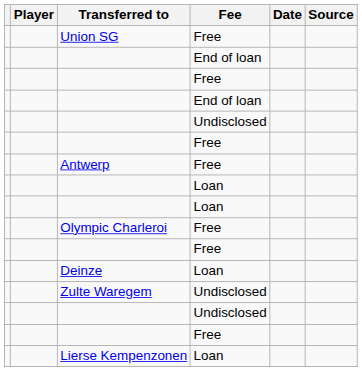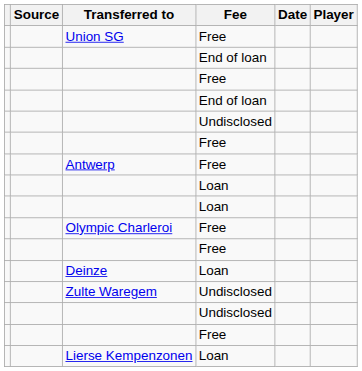 <table class="wikitable plainrowheaders sortable">
 <tr>
 <th></th>
-<th scope=col><strong>Player</strong></th>
+<th scope=col><strong>Source</strong></th>
 <th><strong>Transferred to</strong></th>
 <th !scope=col; style="width: 65px;"><strong>Fee</strong></th>
 <th scope=col><strong>Date</strong></th>
-<th scope=col><strong>Source</strong></th>
+<th scope=col><strong>Player</strong></th>
 </tr>
 <tr>
 <td align=center></td>
 <td></td>
 <td><a href='#'>Union SG</a></td>
 <td>Free</td>
 <td></td>
 <td></td>
 </tr>
 <tr>
 <td align=center></td>
 <td></td>
 <td></td>
 <td>End of loan</td>
 <td></td>
 <td></td>
 </tr>
 <tr>
 <td align=center></td>
 <td></td>
 <td></td>
 <td>Free</td>
 <td></td>
 <td></td>
 </tr>
 <tr>
 <td align=center></td>
 <td></td>
 <td></td>
 <td>End of loan</td>
 <td></td>
 <td></td>
 </tr>
 <tr>
 <td align=center></td>
 <td></td>
 <td></td>
 <td>Undisclosed</td>
 <td></td>
 <td></td>
 </tr>
 <tr>
 <td align=center></td>
 <td></td>
 <td></td>
 <td>Free</td>
 <td></td>
 <td></td>
 </tr>
 <tr>
 <td align=center></td>
 <td></td>
 <td><a href='#'>Antwerp</a></td>
 <td>Free</td>
 <td></td>
 <td></td>
 </tr>
 <tr>
 <td align=center></td>
 <td></td>
 <td></td>
 <td>Loan</td>
 <td></td>
 <td></td>
 </tr>
 <tr>
 <td align=center></td>
 <td></td>
 <td></td>
 <td>Loan</td>
 <td></td>
 <td></td>
 </tr>
 <tr>
 <td align=center></td>
 <td></td>
 <td><a href='#'>Olympic Charleroi</a></td>
 <td>Free</td>
 <td></td>
 <td></td>
 </tr>
 <tr>
 <td align=center></td>
 <td></td>
 <td></td>
 <td>Free</td>
 <td></td>
 <td></td>
 </tr>
 <tr>
 <td align=center></td>
 <td></td>
 <td><a href='#'>Deinze</a></td>
 <td>Loan</td>
 <td></td>
 <td></td>
 </tr>
 <tr>
 <td align=center></td>
 <td></td>
 <td><a href='#'>Zulte Waregem</a></td>
 <td>Undisclosed</td>
 <td></td>
 <td></td>
 </tr>
 <tr>
 <td align=center></td>
 <td></td>
 <td></td>
 <td>Undisclosed</td>
 <td></td>
 <td></td>
 </tr>
 <tr>
 <td align=center></td>
 <td></td>
 <td></td>
 <td>Free</td>
 <td></td>
 <td></td>
 </tr>
 <tr>
 <td align=center></td>
 <td></td>
 <td><a href='#'>Lierse Kempenzonen</a></td>
 <td>Loan</td>
 <td></td>
 <td></td>
 </tr>
 </table>
